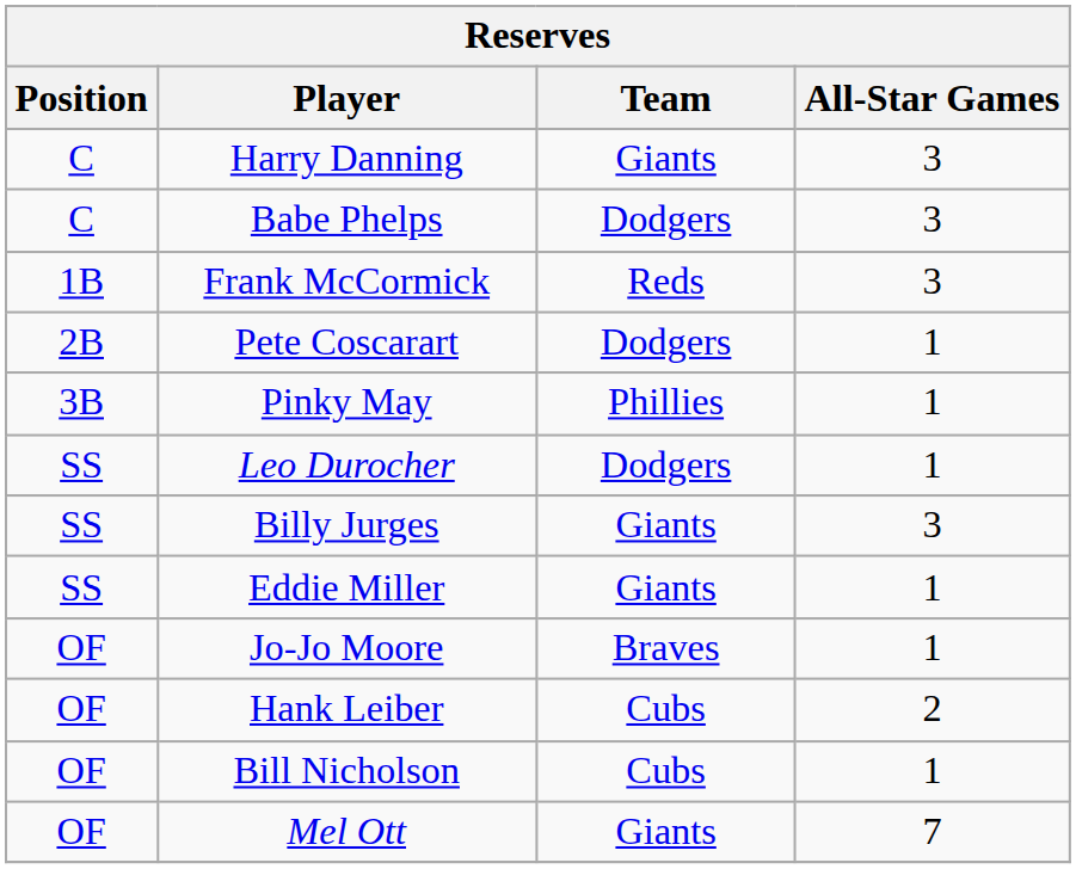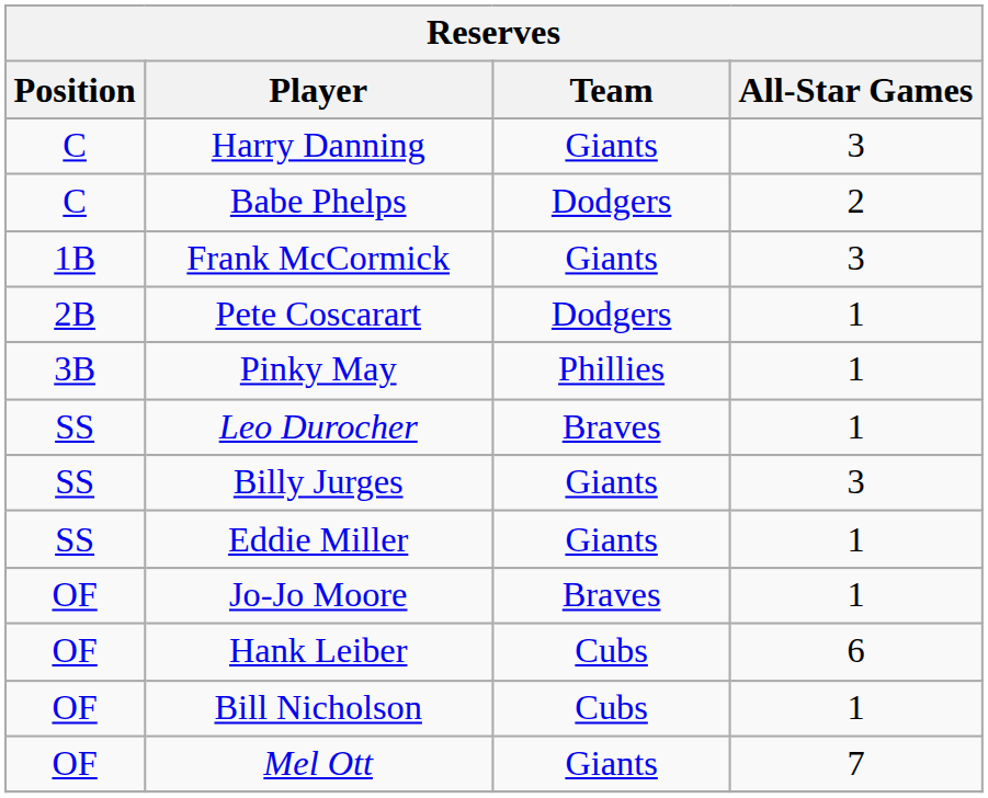 <table class="wikitable" style="font-size: 100%; text-align:right;">
 <tr>
 <th colspan="4">Reserves</th>
 </tr>
 <tr>
 <th>Position</th>
 <th width="150">Player</th>
 <th width="100">Team</th>
 <th>All-Star Games</th>
 </tr>
 <tr>
 <td align="center"><a href='#'>C</a></td>
 <td align="center"><a href='#'>Harry Danning</a></td>
 <td align="center"><a href='#'>Giants</a></td>
 <td align="center">3</td>
 </tr>
 <tr>
 <td align="center"><a href='#'>C</a></td>
 <td align="center"><a href='#'>Babe Phelps</a></td>
 <td align="center"><a href='#'>Dodgers</a></td>
-<td align="center">3</td>
+<td align="center">2</td>
 </tr>
 <tr>
 <td align="center"><a href='#'>1B</a></td>
 <td align="center"><a href='#'>Frank McCormick</a></td>
-<td align="center"><a href='#'>Reds</a></td>
+<td align="center"><a href='#'>Giants</a></td>
 <td align="center">3</td>
 </tr>
 <tr>
 <td align="center"><a href='#'>2B</a></td>
 <td align="center"><a href='#'>Pete Coscarart</a></td>
 <td align="center"><a href='#'>Dodgers</a></td>
 <td align="center">1</td>
 </tr>
 <tr>
 <td align="center"><a href='#'>3B</a></td>
 <td align="center"><a href='#'>Pinky May</a></td>
 <td align="center"><a href='#'>Phillies</a></td>
 <td align="center">1</td>
 </tr>
 <tr>
 <td align="center"><a href='#'>SS</a></td>
 <td align="center"><em><a href='#'>Leo Durocher</a></em></td>
-<td align="center"><a href='#'>Dodgers</a></td>
+<td align="center"><a href='#'>Braves</a></td>
 <td align="center">1</td>
 </tr>
 <tr>
 <td align="center"><a href='#'>SS</a></td>
 <td align="center"><a href='#'>Billy Jurges</a></td>
 <td align="center"><a href='#'>Giants</a></td>
 <td align="center">3</td>
 </tr>
 <tr>
 <td align="center"><a href='#'>SS</a></td>
 <td align="center"><a href='#'>Eddie Miller</a></td>
 <td align="center"><a href='#'>Giants</a></td>
 <td align="center">1</td>
 </tr>
 <tr>
 <td align="center"><a href='#'>OF</a></td>
 <td align="center"><a href='#'>Jo-Jo Moore</a></td>
 <td align="center"><a href='#'>Braves</a></td>
 <td align="center">1</td>
 </tr>
 <tr>
 <td align="center"><a href='#'>OF</a></td>
 <td align="center"><a href='#'>Hank Leiber</a></td>
 <td align="center"><a href='#'>Cubs</a></td>
-<td align="center">2</td>
+<td align="center">6</td>
 </tr>
 <tr>
 <td align="center"><a href='#'>OF</a></td>
 <td align="center"><a href='#'>Bill Nicholson</a></td>
 <td align="center"><a href='#'>Cubs</a></td>
 <td align="center">1</td>
 </tr>
 <tr>
 <td align="center"><a href='#'>OF</a></td>
 <td align="center"><em><a href='#'>Mel Ott</a></em></td>
 <td align="center"><a href='#'>Giants</a></td>
 <td align="center">7</td>
 </tr>
 <tr>
 </tr>
 </table>
